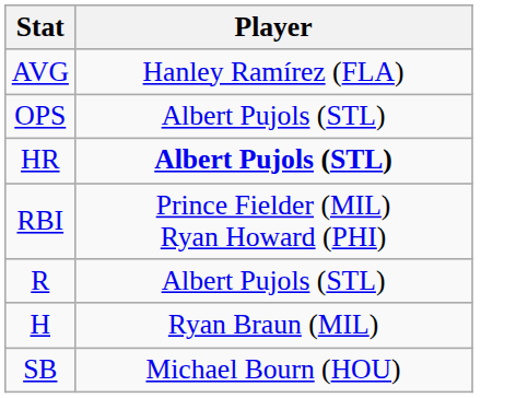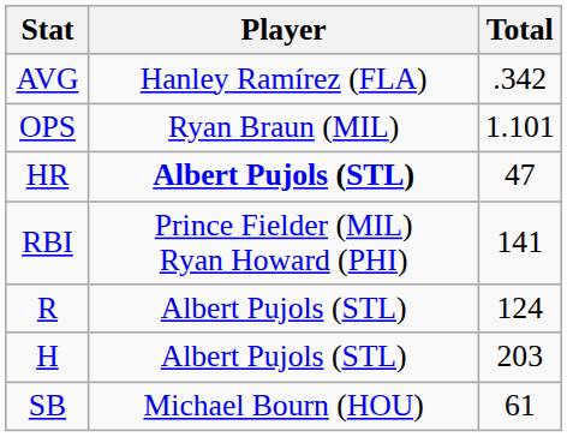 <table class="wikitable" style="text-align:center;">
 <tr>
 <th style="width:15%">Stat</th>
 <th>Player</th>
+<th style="width:15%">Total</th>
 </tr>
 <tr>
 <td><a href='#'>AVG</a></td>
 <td><a href='#'>Hanley Ramírez</a> (<a href='#'>FLA</a>)</td>
+<td>.342</td>
 </tr>
 <tr>
 <td><a href='#'>OPS</a></td>
-<td><a href='#'>Albert Pujols</a> (<a href='#'>STL</a>)</td>
+<td><a href='#'>Ryan Braun</a> (<a href='#'>MIL</a>)</td>
+<td>1.101</td>
 </tr>
 <tr>
 <td><a href='#'>HR</a></td>
 <td><strong><a href='#'>Albert Pujols</a> (<a href='#'>STL</a>)</strong></td>
+<td>47</td>
 </tr>
 <tr>
 <td><a href='#'>RBI</a></td>
 <td><a href='#'>Prince Fielder</a> (<a href='#'>MIL</a>)<br><a href='#'>Ryan Howard</a> (<a href='#'>PHI</a>)</td>
+<td>141</td>
 </tr>
 <tr>
 <td><a href='#'>R</a></td>
 <td><a href='#'>Albert Pujols</a> (<a href='#'>STL</a>)</td>
+<td>124</td>
 </tr>
 <tr>
 <td><a href='#'>H</a></td>
-<td><a href='#'>Ryan Braun</a> (<a href='#'>MIL</a>)</td>
+<td><a href='#'>Albert Pujols</a> (<a href='#'>STL</a>)</td>
+<td>203</td>
 </tr>
 <tr>
 <td><a href='#'>SB</a></td>
 <td><a href='#'>Michael Bourn</a> (<a href='#'>HOU</a>)</td>
+<td>61</td>
 </tr>
 </table>
